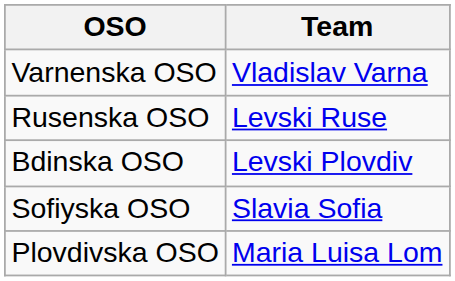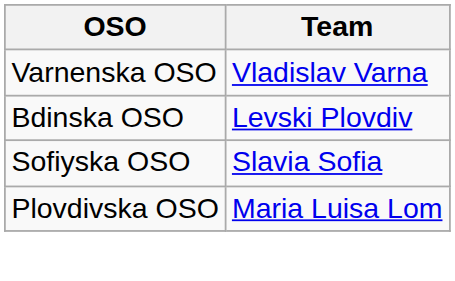 <table class="wikitable " style="text-align:left;">
 <tr>
 <th>OSO</th>
 <th>Team</th>
 </tr>
 <tr>
 <td>Varnenska OSO</td>
 <td><a href='#'>Vladislav Varna</a></td>
-</tr>
-<tr>
-<td>Rusenska OSO</td>
-<td><a href='#'>Levski Ruse</a></td>
 </tr>
 <tr>
 <td>Bdinska OSO</td>
 <td><a href='#'>Levski Plovdiv</a></td>
 </tr>
 <tr>
 <td>Sofiyska OSO</td>
 <td><a href='#'>Slavia Sofia</a></td>
 </tr>
 <tr>
 <td>Plovdivska OSO</td>
 <td><a href='#'>Maria Luisa Lom</a></td>
 </tr>
 </table>
